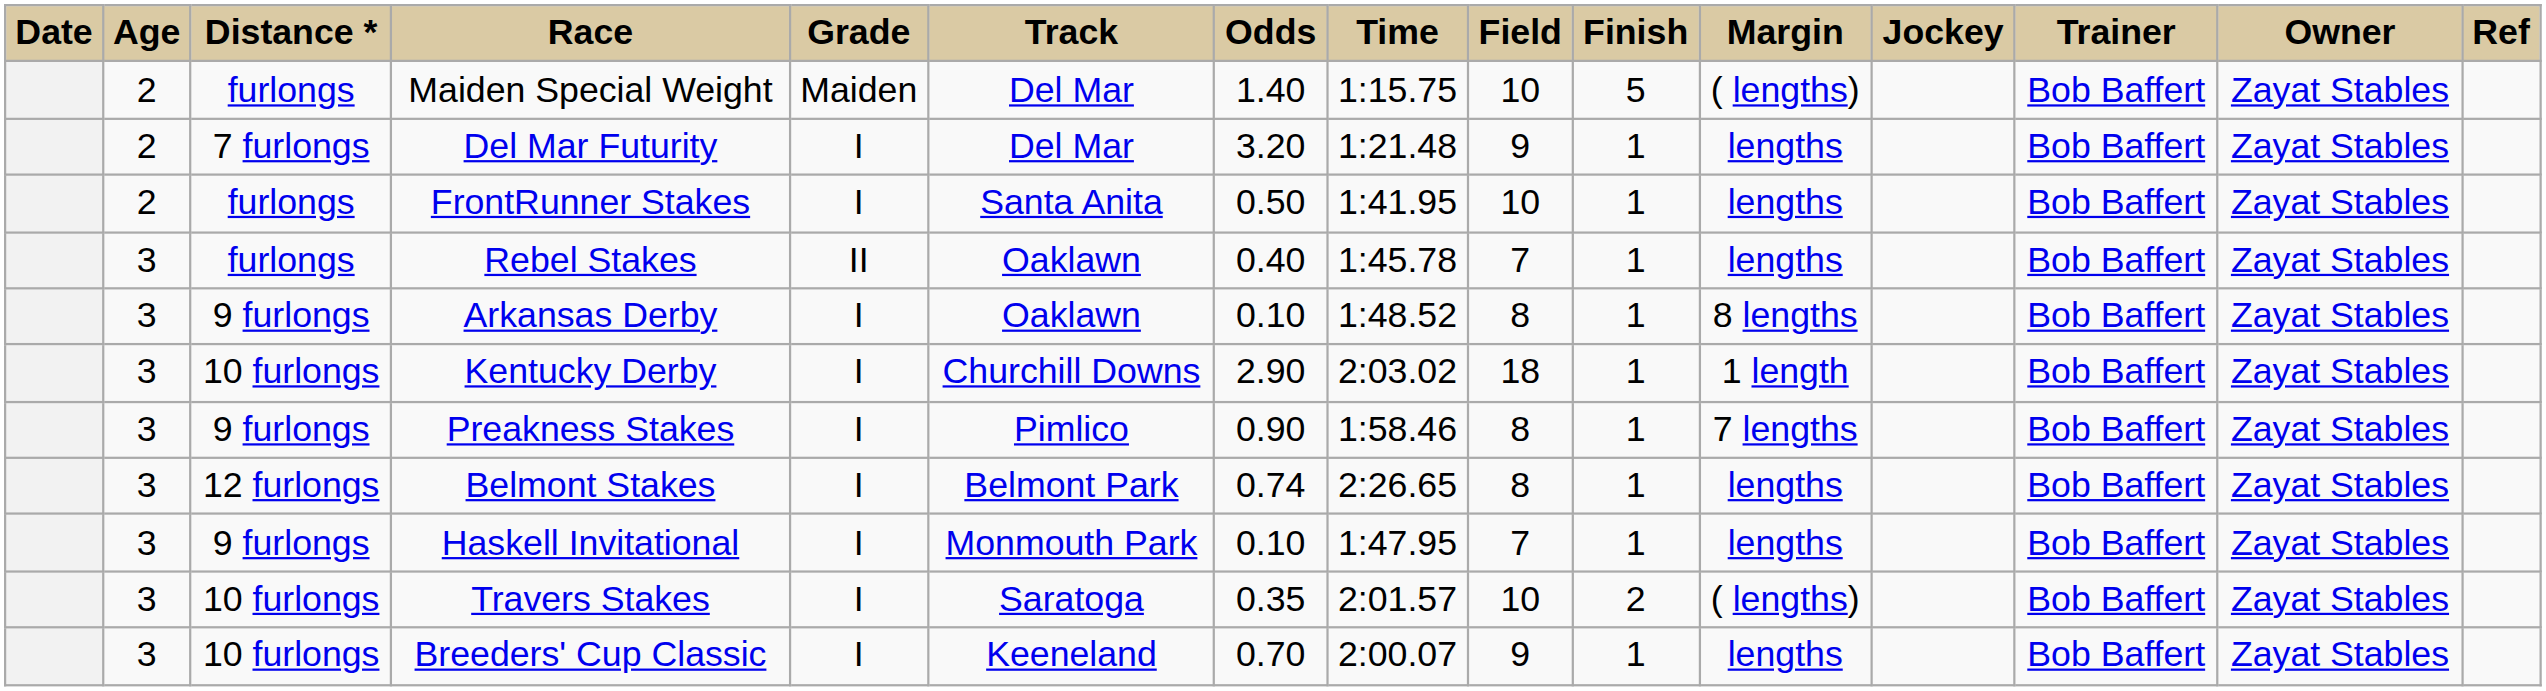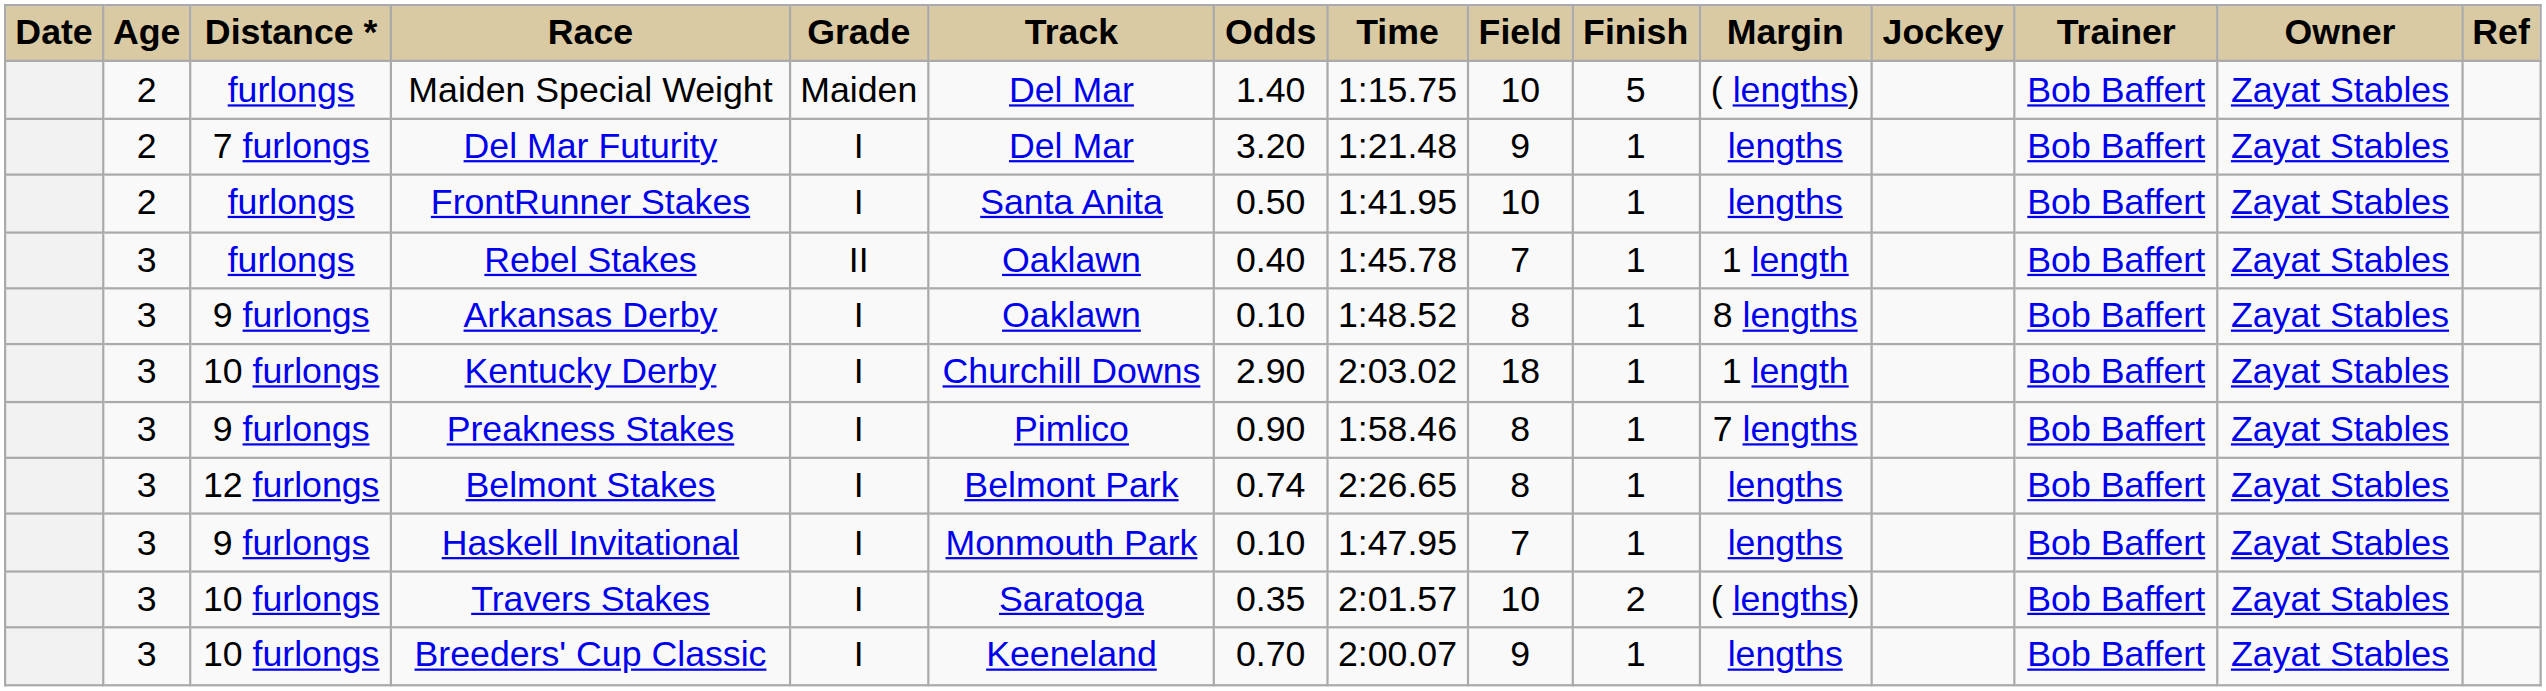 <table class = "wikitable sortable" style="text-align:center; width:90%">
 <tr>
 <th scope="col" style="background:#dacaa4;">Date</th>
 <th scope="col" class="unsortable" style="background:#dacaa4; text-align:center;">Age</th>
 <th scope="col" style="background:#dacaa4;">Distance *</th>
 <th scope="col" style="background:#dacaa4;">Race</th>
 <th scope="col" style="background:#dacaa4;">Grade</th>
 <th scope="col" style="background:#dacaa4;">Track</th>
 <th scope="col" style="background:#dacaa4;">Odds</th>
 <th scope="col" style="background:#dacaa4;">Time</th>
 <th scope="col" style="background:#dacaa4;">Field</th>
 <th scope="col" style="background:#dacaa4;">Finish</th>
 <th scope="col" style="background:#dacaa4;">Margin</th>
 <th scope="col" style="background:#dacaa4;">Jockey</th>
 <th scope="col" style="background:#dacaa4;">Trainer</th>
 <th scope="col" style="background:#dacaa4;">Owner</th>
 <th scope="col" class="unsortable" style="background:#dacaa4;">Ref</th>
 </tr>
 <tr>
 <th scope="row" style="font-weight:normal;"></th>
 <td>2</td>
 <td>  <a href='#'>furlongs</a></td>
 <td>Maiden Special Weight</td>
 <td>Maiden</td>
 <td><a href='#'>Del Mar</a></td>
 <td>1.40</td>
 <td>1:15.75</td>
 <td>10</td>
 <td>5</td>
 <td>( <a href='#'>lengths</a>)</td>
 <td></td>
 <td><a href='#'>Bob Baffert</a></td>
 <td><a href='#'>Zayat Stables</a></td>
 <td></td>
 </tr>
 <tr>
 <th scope="row" style="font-weight:normal;"></th>
 <td>2</td>
 <td>7 <a href='#'>furlongs</a></td>
 <td><a href='#'>Del Mar Futurity</a></td>
 <td>I</td>
 <td><a href='#'>Del Mar</a></td>
 <td>3.20</td>
 <td>1:21.48</td>
 <td>9</td>
 <td>1</td>
 <td> <a href='#'>lengths</a></td>
 <td></td>
 <td><a href='#'>Bob Baffert</a></td>
 <td><a href='#'>Zayat Stables</a></td>
 <td></td>
 </tr>
 <tr>
 <th scope="row" style="font-weight:normal;"></th>
 <td>2</td>
 <td> <a href='#'>furlongs</a></td>
 <td><a href='#'>FrontRunner Stakes</a></td>
 <td>I</td>
 <td><a href='#'>Santa Anita</a></td>
 <td>0.50</td>
 <td>1:41.95</td>
 <td>10</td>
 <td>1</td>
 <td> <a href='#'>lengths</a></td>
 <td></td>
 <td><a href='#'>Bob Baffert</a></td>
 <td><a href='#'>Zayat Stables</a></td>
 <td></td>
 </tr>
 <tr>
 <th scope="row" style="font-weight:normal;"></th>
 <td>3</td>
 <td> <a href='#'>furlongs</a></td>
 <td><a href='#'>Rebel Stakes</a></td>
 <td>II</td>
 <td><a href='#'>Oaklawn</a></td>
 <td>0.40</td>
 <td>1:45.78</td>
 <td>7</td>
 <td>1</td>
-<td> <a href='#'>lengths</a></td>
+<td> 1 <a href='#'>length</a></td>
 <td></td>
 <td><a href='#'>Bob Baffert</a></td>
 <td><a href='#'>Zayat Stables</a></td>
 <td></td>
 </tr>
 <tr>
 <th scope="row" style="font-weight:normal;"></th>
 <td>3</td>
 <td>9 <a href='#'>furlongs</a></td>
 <td><a href='#'>Arkansas Derby</a></td>
 <td>I</td>
 <td><a href='#'>Oaklawn</a></td>
 <td>0.10</td>
 <td>1:48.52</td>
 <td>8</td>
 <td>1</td>
 <td> 8 <a href='#'>lengths</a></td>
 <td></td>
 <td><a href='#'>Bob Baffert</a></td>
 <td><a href='#'>Zayat Stables</a></td>
 <td></td>
 </tr>
 <tr>
 <th scope="row" style="font-weight:normal;"></th>
 <td>3</td>
 <td>10 <a href='#'>furlongs</a></td>
 <td><a href='#'>Kentucky Derby</a></td>
 <td>I</td>
 <td><a href='#'>Churchill Downs</a></td>
 <td>2.90</td>
 <td>2:03.02</td>
 <td>18</td>
 <td>1</td>
 <td> 1 <a href='#'>length</a></td>
 <td></td>
 <td><a href='#'>Bob Baffert</a></td>
 <td><a href='#'>Zayat Stables</a></td>
 <td></td>
 </tr>
 <tr>
 <th scope="row" style="font-weight:normal;"></th>
 <td>3</td>
 <td>9 <a href='#'>furlongs</a></td>
 <td><a href='#'>Preakness Stakes</a></td>
 <td>I</td>
 <td><a href='#'>Pimlico</a></td>
 <td>0.90</td>
 <td>1:58.46</td>
 <td>8</td>
 <td>1</td>
 <td> 7 <a href='#'>lengths</a></td>
 <td></td>
 <td><a href='#'>Bob Baffert</a></td>
 <td><a href='#'>Zayat Stables</a></td>
 <td></td>
 </tr>
 <tr>
 <th scope="row" style="font-weight:normal;"></th>
 <td>3</td>
 <td>12 <a href='#'>furlongs</a></td>
 <td><a href='#'>Belmont Stakes</a></td>
 <td>I</td>
 <td><a href='#'>Belmont Park</a></td>
 <td>0.74</td>
 <td>2:26.65</td>
 <td>8</td>
 <td>1</td>
 <td>  <a href='#'>lengths</a></td>
 <td></td>
 <td><a href='#'>Bob Baffert</a></td>
 <td><a href='#'>Zayat Stables</a></td>
 <td></td>
 </tr>
 <tr>
 <th scope="row" style="font-weight:normal;"></th>
 <td>3</td>
 <td>9 <a href='#'>furlongs</a></td>
 <td><a href='#'>Haskell Invitational</a></td>
 <td>I</td>
 <td><a href='#'>Monmouth Park</a></td>
 <td>0.10</td>
 <td>1:47.95</td>
 <td>7</td>
 <td>1</td>
 <td>  <a href='#'>lengths</a></td>
 <td></td>
 <td><a href='#'>Bob Baffert</a></td>
 <td><a href='#'>Zayat Stables</a></td>
 <td></td>
 </tr>
 <tr>
 <th scope="row" style="font-weight:normal;"></th>
 <td>3</td>
 <td>10 <a href='#'>furlongs</a></td>
 <td><a href='#'>Travers Stakes</a></td>
 <td>I</td>
 <td><a href='#'>Saratoga</a></td>
 <td>0.35</td>
 <td>2:01.57</td>
 <td>10</td>
 <td>2</td>
 <td> ( <a href='#'>lengths</a>)</td>
 <td></td>
 <td><a href='#'>Bob Baffert</a></td>
 <td><a href='#'>Zayat Stables</a></td>
 <td></td>
 </tr>
 <tr>
 <th scope="row" style="font-weight:normal;"></th>
 <td>3</td>
 <td>10 <a href='#'>furlongs</a></td>
 <td><a href='#'>Breeders' Cup Classic</a></td>
 <td>I</td>
 <td><a href='#'>Keeneland</a></td>
 <td>0.70</td>
 <td>2:00.07</td>
 <td>9</td>
 <td>1</td>
 <td>  <a href='#'>lengths</a></td>
 <td></td>
 <td><a href='#'>Bob Baffert</a></td>
 <td><a href='#'>Zayat Stables</a></td>
 <td></td>
 </tr>
 </table>
